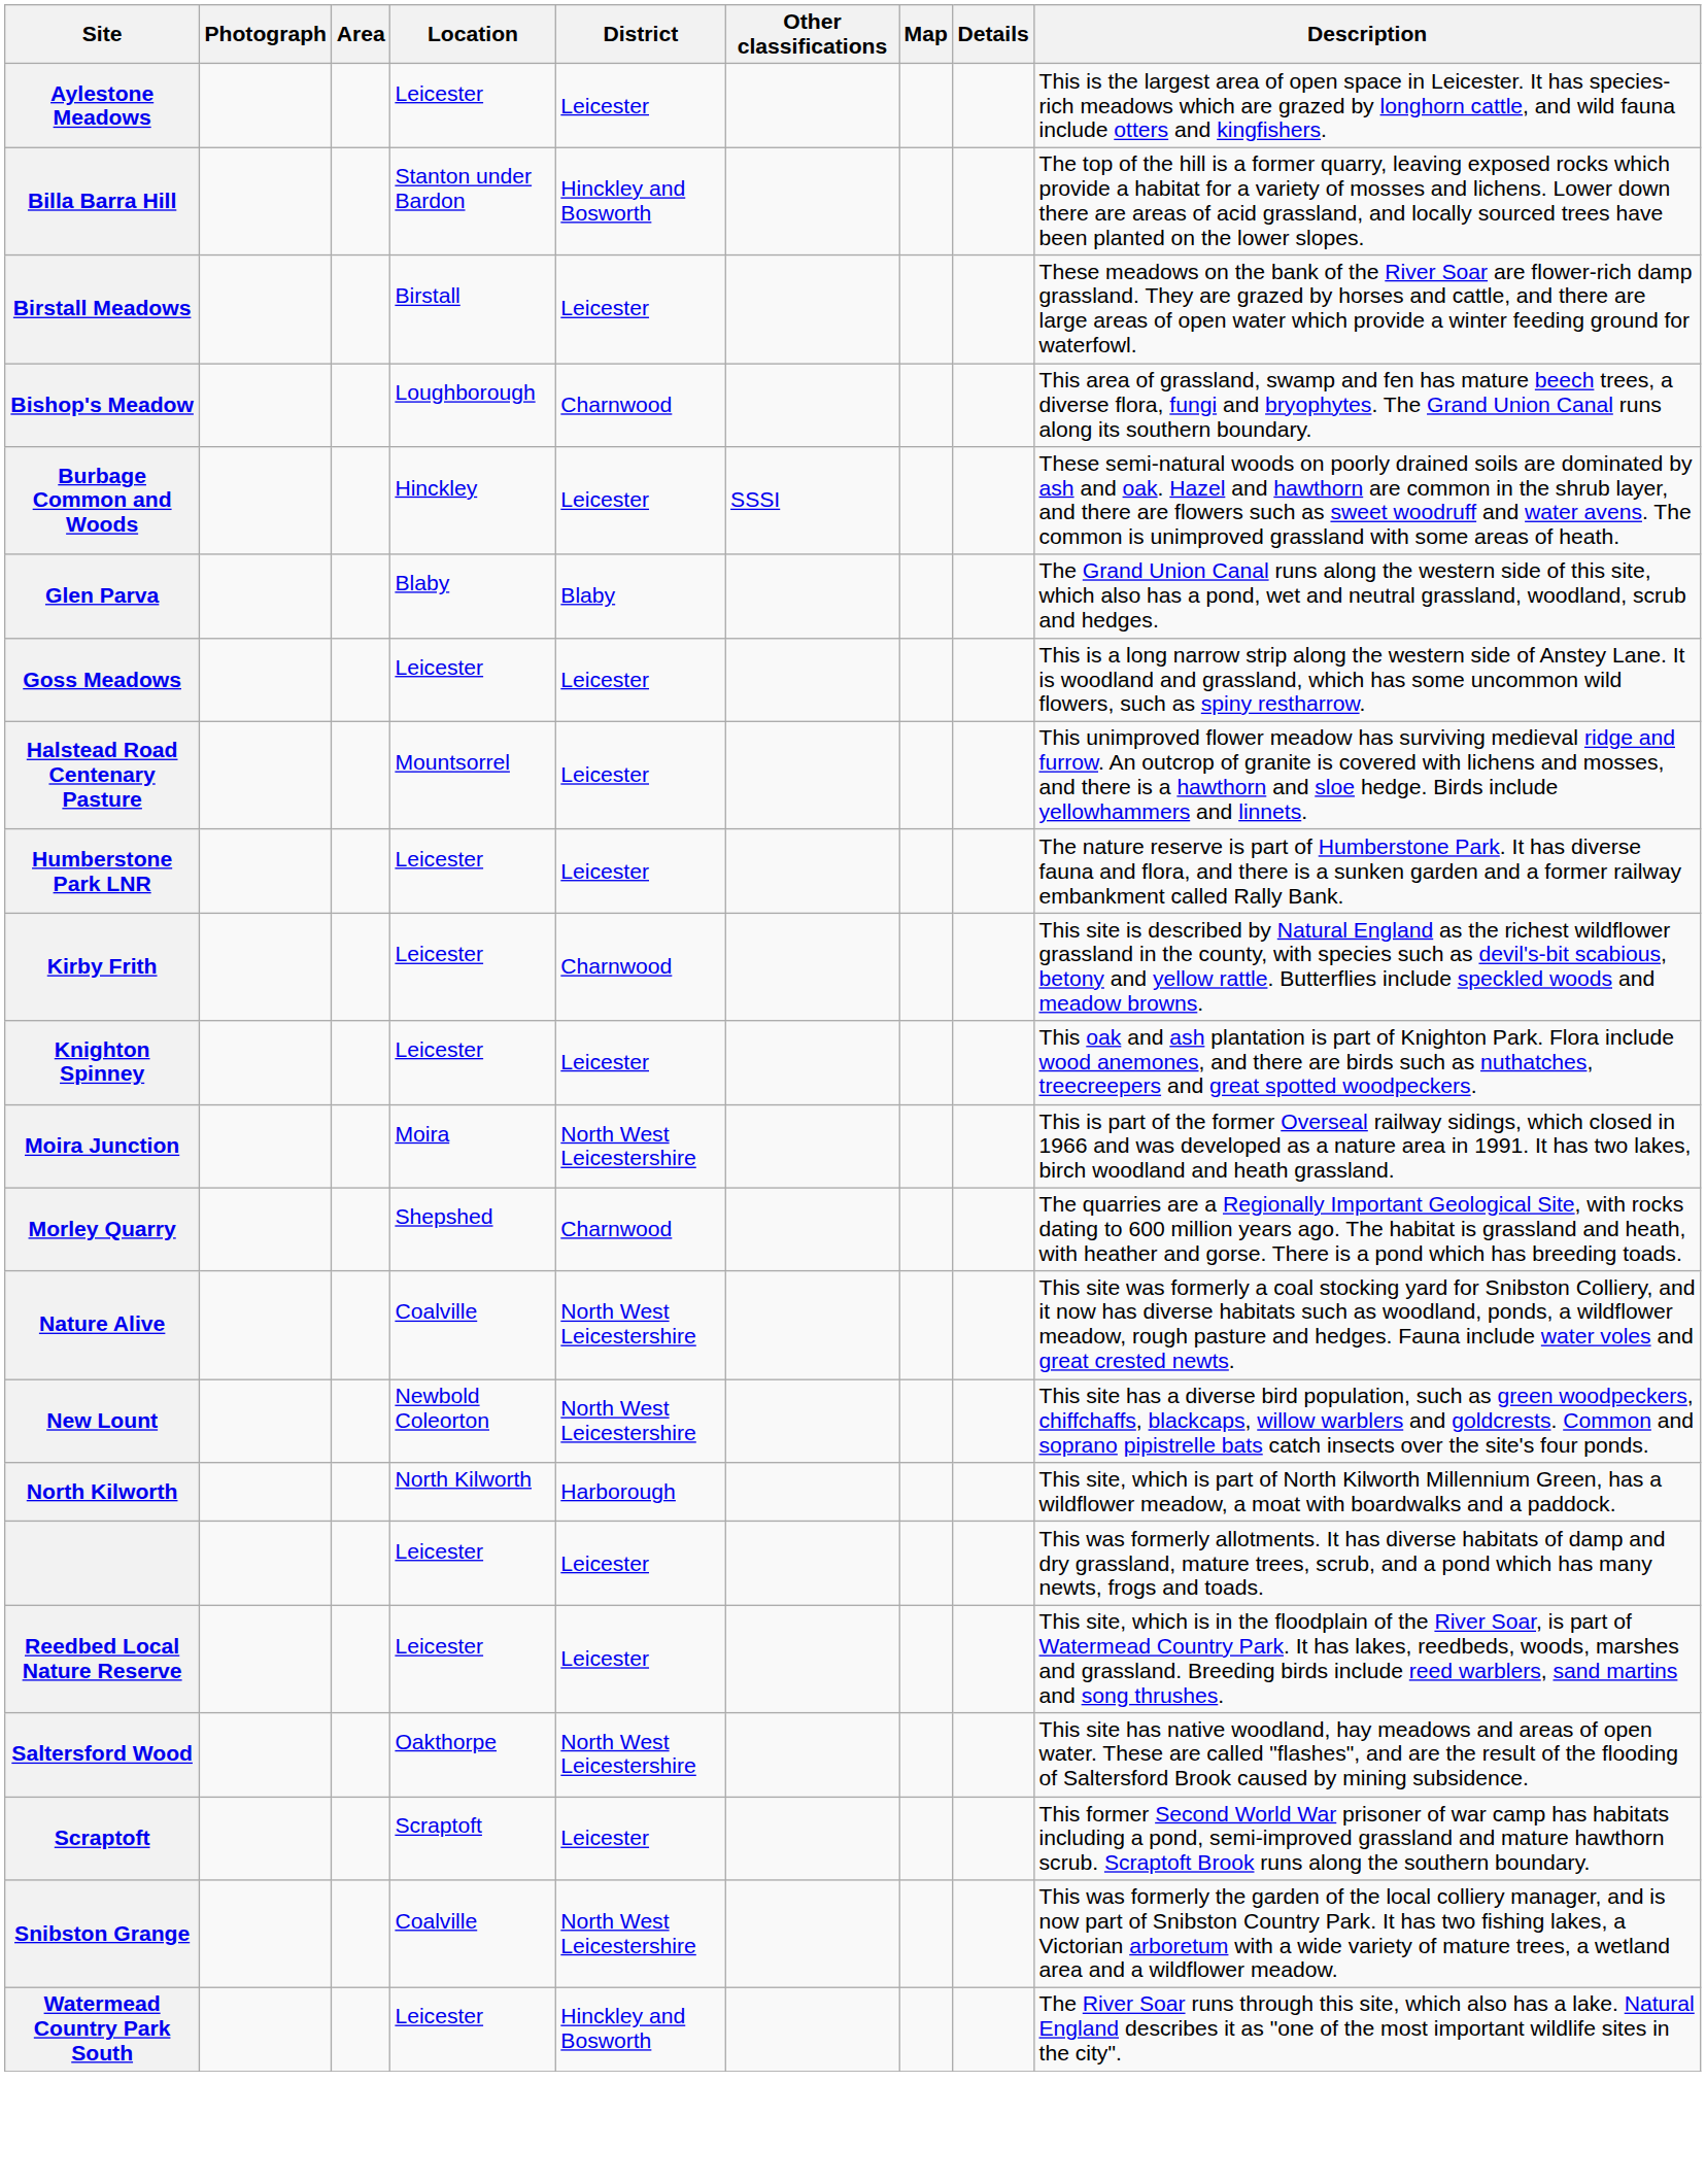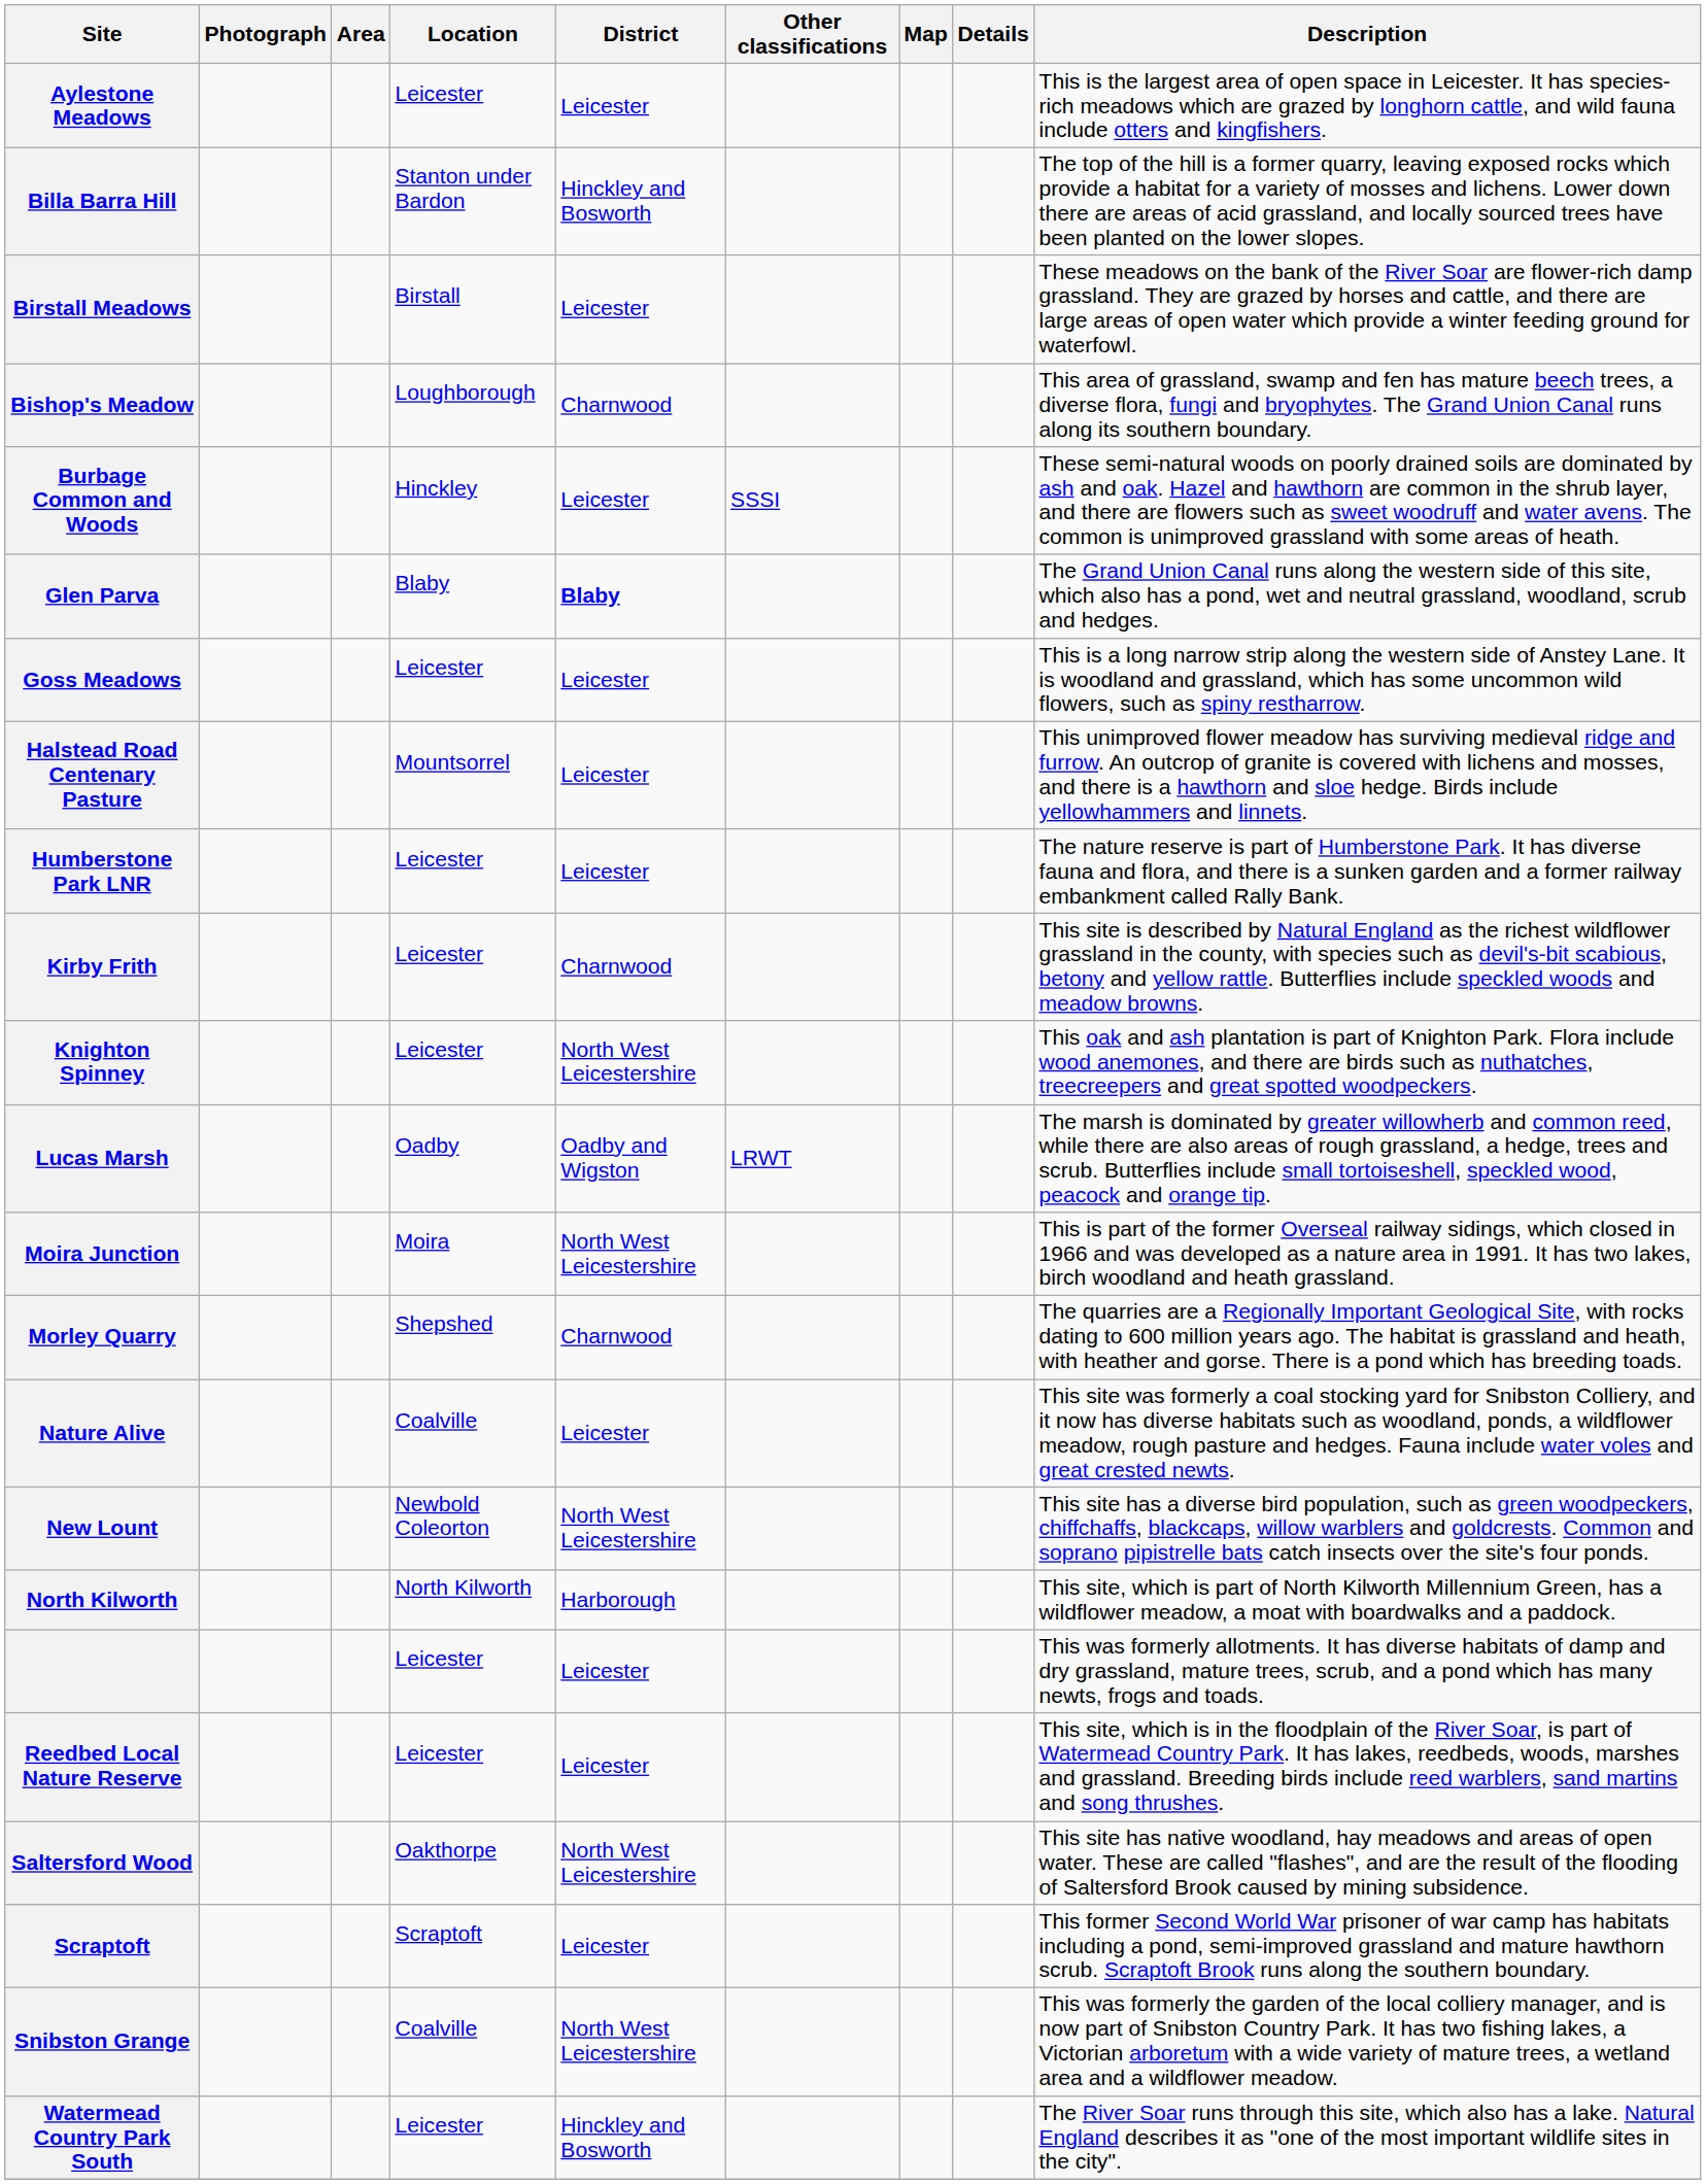 <table class="wikitable sortable plainrowheaders">
 <tr>
 <th scope="col">Site</th>
 <th scope="col" class="unsortable">Photograph</th>
 <th scope="col" data-sort-type="number">Area</th>
 <th scope="col">Location</th>
 <th scope="col">District</th>
 <th scope="col">Other classifications</th>
 <th scope="col" class="unsortable">Map</th>
 <th scope="col" class="unsortable">Details</th>
 <th scope="col" class="unsortable">Description</th>
 </tr>
 <tr>
 <th scope="row"><a href='#'>Aylestone Meadows</a></th>
 <td></td>
 <td><small> </small></td>
 <td><a href='#'>Leicester</a><br> <br> </td>
 <td><a href='#'>Leicester</a></td>
 <td></td>
 <td></td>
 <td></td>
 <td>This is the largest area of open space in Leicester. It has species-rich meadows which are grazed by <a href='#'>longhorn cattle</a>, and wild fauna include <a href='#'>otters</a> and <a href='#'>kingfishers</a>.</td>
 </tr>
 <tr>
 <th scope="row"><a href='#'>Billa Barra Hill</a></th>
 <td></td>
 <td><small> </small></td>
 <td><a href='#'>Stanton under Bardon</a><br> <br> </td>
 <td><a href='#'>Hinckley and Bosworth</a></td>
 <td></td>
 <td></td>
 <td></td>
 <td>The top of the hill is a former quarry, leaving exposed rocks which provide a habitat for a variety of mosses and lichens. Lower down there are areas of acid grassland, and locally sourced trees have been planted on the lower slopes.</td>
 </tr>
 <tr>
 <th scope="row"><a href='#'>Birstall Meadows</a></th>
 <td></td>
 <td><small> </small></td>
 <td><a href='#'>Birstall</a><br> <br> </td>
 <td><a href='#'>Leicester</a></td>
 <td></td>
 <td></td>
 <td></td>
 <td>These meadows on the bank of the <a href='#'>River Soar</a> are flower-rich damp grassland. They are grazed by horses and cattle, and there are large areas of open water which provide a winter feeding ground for waterfowl.</td>
 </tr>
 <tr>
 <th scope="row"><a href='#'>Bishop's Meadow</a></th>
 <td></td>
 <td><small> </small></td>
 <td><a href='#'>Loughborough</a><br> <br> </td>
 <td><a href='#'>Charnwood</a></td>
 <td></td>
 <td></td>
 <td></td>
 <td>This area of grassland, swamp and fen has mature <a href='#'>beech</a> trees, a diverse flora, <a href='#'>fungi</a> and <a href='#'>bryophytes</a>. The <a href='#'>Grand Union Canal</a> runs along its southern boundary.</td>
 </tr>
 <tr>
 <th scope="row"><a href='#'>Burbage Common and Woods</a></th>
 <td></td>
 <td><small> </small></td>
 <td><a href='#'>Hinckley</a><br> <br> </td>
 <td><a href='#'>Leicester</a></td>
 <td><a href='#'>SSSI</a></td>
 <td></td>
 <td></td>
 <td>These semi-natural woods on poorly drained soils are dominated by <a href='#'>ash</a> and <a href='#'>oak</a>. <a href='#'>Hazel</a> and <a href='#'>hawthorn</a> are common in the shrub layer, and there are flowers such as <a href='#'>sweet woodruff</a> and <a href='#'>water avens</a>. The common is unimproved grassland with some areas of heath.</td>
 </tr>
 <tr>
 <th scope="row"><a href='#'>Glen Parva</a></th>
 <td></td>
 <td><small> </small></td>
 <td><a href='#'>Blaby</a><br> <br> </td>
-<td><a href='#'>Blaby</a></td>
+<td><strong><a href='#'>Blaby</a></strong></td>
 <td></td>
 <td></td>
 <td></td>
 <td>The <a href='#'>Grand Union Canal</a> runs along the western side of this site, which also has a pond, wet and neutral grassland, woodland, scrub and hedges.</td>
 </tr>
 <tr>
 <th scope="row"><a href='#'>Goss Meadows</a></th>
 <td></td>
 <td><small> </small></td>
 <td><a href='#'>Leicester</a><br> <br> </td>
 <td><a href='#'>Leicester</a></td>
 <td></td>
 <td></td>
 <td></td>
 <td>This is a long narrow strip along the western side of Anstey Lane. It is woodland and grassland, which has some uncommon wild flowers, such as <a href='#'>spiny restharrow</a>.</td>
 </tr>
 <tr>
 <th scope="row"><a href='#'>Halstead Road Centenary Pasture</a></th>
 <td></td>
 <td><small> </small></td>
 <td><a href='#'>Mountsorrel</a><br> <br> </td>
 <td><a href='#'>Leicester</a></td>
 <td></td>
 <td></td>
 <td></td>
 <td>This unimproved flower meadow has surviving medieval <a href='#'>ridge and furrow</a>. An outcrop of granite is covered with lichens and mosses, and there is a <a href='#'>hawthorn</a> and <a href='#'>sloe</a> hedge. Birds include <a href='#'>yellowhammers</a> and <a href='#'>linnets</a>.</td>
 </tr>
 <tr>
 <th scope="row"><a href='#'>Humberstone Park LNR</a></th>
 <td></td>
 <td><small> </small></td>
 <td><a href='#'>Leicester</a><br> <br> </td>
 <td><a href='#'>Leicester</a></td>
 <td></td>
 <td></td>
 <td></td>
 <td>The nature reserve is part of <a href='#'>Humberstone Park</a>. It has diverse fauna and flora, and there is a sunken garden and a former railway embankment called Rally Bank.</td>
 </tr>
 <tr>
 <th scope="row"><a href='#'>Kirby Frith</a></th>
 <td></td>
 <td><small> </small></td>
 <td><a href='#'>Leicester</a><br> <br> </td>
 <td><a href='#'>Charnwood</a></td>
 <td></td>
 <td></td>
 <td></td>
 <td>This site is described by <a href='#'>Natural England</a> as the richest wildflower grassland in the county, with species such as <a href='#'>devil's-bit scabious</a>, <a href='#'>betony</a> and <a href='#'>yellow rattle</a>. Butterflies include <a href='#'>speckled woods</a> and <a href='#'>meadow browns</a>.</td>
 </tr>
 <tr>
 <th scope="row"><a href='#'>Knighton Spinney</a></th>
 <td></td>
 <td><small> </small></td>
 <td><a href='#'>Leicester</a><br> <br> </td>
-<td><a href='#'>Leicester</a></td>
+<td><a href='#'>North West Leicestershire</a></td>
 <td></td>
 <td></td>
 <td></td>
 <td>This <a href='#'>oak</a> and <a href='#'>ash</a> plantation is part of Knighton Park. Flora include <a href='#'>wood anemones</a>, and there are birds such as <a href='#'>nuthatches</a>, <a href='#'>treecreepers</a> and <a href='#'>great spotted woodpeckers</a>.</td>
+</tr>
+<tr>
+<th scope="row"><a href='#'>Lucas Marsh</a></th>
+<td></td>
+<td><small> </small></td>
+<td><a href='#'>Oadby</a><br> <br> </td>
+<td><a href='#'>Oadby and Wigston</a></td>
+<td><a href='#'>LRWT</a></td>
+<td></td>
+<td></td>
+<td>The marsh is dominated by <a href='#'>greater willowherb</a> and <a href='#'>common reed</a>, while there are also areas of rough grassland, a hedge, trees and scrub. Butterflies include <a href='#'>small tortoiseshell</a>, <a href='#'>speckled wood</a>, <a href='#'>peacock</a> and <a href='#'>orange tip</a>.</td>
 </tr>
 <tr>
 <th scope="row"><a href='#'>Moira Junction</a></th>
 <td></td>
 <td><small> </small></td>
 <td><a href='#'>Moira</a><br> <br> </td>
 <td><a href='#'>North West Leicestershire</a></td>
 <td></td>
 <td></td>
 <td></td>
 <td>This is part of the former <a href='#'>Overseal</a> railway sidings, which closed in 1966 and was developed as a nature area in 1991. It has two lakes, birch woodland and heath grassland.</td>
 </tr>
 <tr>
 <th scope="row"><a href='#'>Morley Quarry</a></th>
 <td></td>
 <td><small> </small></td>
 <td><a href='#'>Shepshed</a><br> <br> </td>
 <td><a href='#'>Charnwood</a></td>
 <td></td>
 <td></td>
 <td></td>
 <td>The quarries are a <a href='#'>Regionally Important Geological Site</a>, with rocks dating to 600 million years ago. The habitat is grassland and heath, with heather and gorse. There is a pond which has breeding toads.</td>
 </tr>
 <tr>
 <th scope="row"><a href='#'>Nature Alive</a></th>
 <td></td>
 <td><small> </small></td>
 <td><a href='#'>Coalville</a><br> <br> </td>
-<td><a href='#'>North West Leicestershire</a></td>
+<td><a href='#'>Leicester</a></td>
 <td></td>
 <td></td>
 <td></td>
 <td>This site was formerly a coal stocking yard for Snibston Colliery, and it now has diverse habitats such as woodland, ponds, a wildflower meadow, rough pasture and hedges. Fauna include <a href='#'>water voles</a> and <a href='#'>great crested newts</a>.</td>
 </tr>
 <tr>
 <th scope="row"><a href='#'>New Lount</a></th>
 <td></td>
 <td><small> </small></td>
 <td><a href='#'>Newbold Coleorton</a><br> <br> </td>
 <td><a href='#'>North West Leicestershire</a></td>
 <td></td>
 <td></td>
 <td></td>
 <td>This site has a diverse bird population, such as <a href='#'>green woodpeckers</a>, <a href='#'>chiffchaffs</a>, <a href='#'>blackcaps</a>, <a href='#'>willow warblers</a> and <a href='#'>goldcrests</a>. <a href='#'>Common</a> and <a href='#'>soprano</a> <a href='#'>pipistrelle bats</a> catch insects over the site's four ponds.</td>
 </tr>
 <tr>
 <th scope="row"><a href='#'>North Kilworth</a></th>
 <td></td>
 <td><small> </small></td>
 <td><a href='#'>North Kilworth</a><br> <br> </td>
 <td><a href='#'>Harborough</a></td>
 <td></td>
 <td></td>
 <td></td>
 <td>This site, which is part of North Kilworth Millennium Green, has a wildflower meadow, a moat with boardwalks and a paddock.</td>
 </tr>
 <tr>
 <th scope="row"></th>
 <td></td>
 <td><small> </small></td>
 <td><a href='#'>Leicester</a><br> <br> </td>
 <td><a href='#'>Leicester</a></td>
 <td></td>
 <td></td>
 <td></td>
 <td>This was formerly allotments. It has diverse habitats of damp and dry grassland, mature trees, scrub, and a pond which has many newts, frogs and toads.</td>
 </tr>
 <tr>
 <th scope="row"><a href='#'>Reedbed Local Nature Reserve</a></th>
 <td></td>
 <td><small> </small></td>
 <td><a href='#'>Leicester</a><br> <br> </td>
 <td><a href='#'>Leicester</a></td>
 <td></td>
 <td></td>
 <td></td>
 <td>This site, which is in the floodplain of the <a href='#'>River Soar</a>, is part of <a href='#'>Watermead Country Park</a>. It has lakes, reedbeds, woods, marshes and grassland. Breeding birds include <a href='#'>reed warblers</a>, <a href='#'>sand martins</a> and <a href='#'>song thrushes</a>.</td>
 </tr>
 <tr>
 <th scope="row"><a href='#'>Saltersford Wood</a></th>
 <td></td>
 <td><small> </small></td>
 <td><a href='#'>Oakthorpe</a><br> <br> </td>
 <td><a href='#'>North West Leicestershire</a></td>
 <td></td>
 <td></td>
 <td></td>
 <td>This site has native woodland, hay meadows and areas of open water. These are called "flashes", and are the result of the flooding of Saltersford Brook caused by mining subsidence.</td>
 </tr>
 <tr>
 <th scope="row"><a href='#'>Scraptoft</a></th>
 <td></td>
 <td><small> </small></td>
 <td><a href='#'>Scraptoft</a><br> <br> </td>
 <td><a href='#'>Leicester</a></td>
 <td></td>
 <td></td>
 <td></td>
 <td>This former <a href='#'>Second World War</a> prisoner of war camp has habitats including a pond, semi-improved grassland and mature hawthorn scrub. <a href='#'>Scraptoft Brook</a> runs along the southern boundary.</td>
 </tr>
 <tr>
 <th scope="row"><a href='#'>Snibston Grange</a></th>
 <td></td>
 <td><small> </small></td>
 <td><a href='#'>Coalville</a><br> <br> </td>
 <td><a href='#'>North West Leicestershire</a></td>
 <td></td>
 <td></td>
 <td></td>
 <td>This was formerly the garden of the local colliery manager, and is now part of Snibston Country Park. It has two fishing lakes, a Victorian <a href='#'>arboretum</a> with a wide variety of mature trees, a wetland area and a wildflower meadow.</td>
 </tr>
 <tr>
 <th scope="row"><a href='#'>Watermead Country Park South</a></th>
 <td></td>
 <td><small> </small></td>
 <td><a href='#'>Leicester</a><br> <br> </td>
 <td><a href='#'>Hinckley and Bosworth</a></td>
 <td></td>
 <td></td>
 <td></td>
 <td>The <a href='#'>River Soar</a> runs through this site, which also has a lake. <a href='#'>Natural England</a> describes it as "one of the most important wildlife sites in the city".</td>
 </tr>
 <tr>
 </tr>
 </table>
